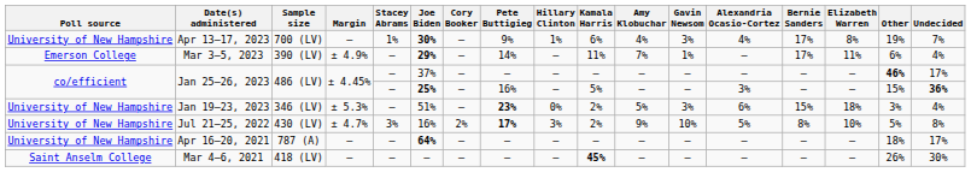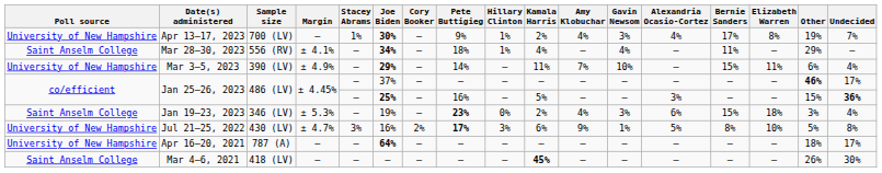 <table class="wikitable tpl-blanktable" style="font-size:90%;text-align:center;">
 <tr valign=bottom style="font-size:90%;">
 <th>Poll source</th>
 <th>Date(s)<br>administered</th>
 <th>Sample<br>size</th>
 <th>Margin<br></th>
 <th>Stacey<br>Abrams</th>
 <th>Joe<br>Biden</th>
 <th>Cory<br>Booker</th>
 <th>Pete<br>Buttigieg</th>
 <th>Hillary<br>Clinton</th>
 <th>Kamala<br>Harris</th>
 <th>Amy<br>Klobuchar</th>
 <th>Gavin<br>Newsom</th>
 <th>Alexandria<br>Ocasio-Cortez</th>
 <th>Bernie<br>Sanders</th>
 <th>Elizabeth<br>Warren</th>
 <th>Other</th>
 <th>Undecided</th>
 </tr>
 <tr>
 <td><a href='#'>University of New Hampshire</a></td>
 <td>Apr 13–17, 2023</td>
 <td>700 (LV)</td>
 <td>–</td>
 <td>1%</td>
 <td><strong>30%</strong></td>
 <td>–</td>
 <td>9%</td>
 <td>1%</td>
-<td>6%</td>
+<td>2%</td>
 <td>4%</td>
 <td>3%</td>
 <td>4%</td>
 <td>17%</td>
 <td>8%</td>
 <td>19%</td>
 <td>7%</td>
 </tr>
 <tr>
-<td><a href='#'>Emerson College</a></td>
+<td><a href='#'>Saint Anselm College</a></td>
+<td>Mar 28–30, 2023</td>
+<td>556 (RV)</td>
+<td>± 4.1%</td>
+<td>–</td>
+<td><strong>34%</strong></td>
+<td>–</td>
+<td>18%</td>
+<td>1%</td>
+<td>4%</td>
+<td>–</td>
+<td>4%</td>
+<td>–</td>
+<td>11%</td>
+<td>–</td>
+<td>29%</td>
+<td>–</td>
+</tr>
+<tr>
+<td><a href='#'>University of New Hampshire</a></td>
 <td>Mar 3–5, 2023</td>
 <td>390 (LV)</td>
 <td>± 4.9%</td>
 <td>–</td>
 <td><strong>29%</strong></td>
 <td>–</td>
 <td>14%</td>
 <td>–</td>
 <td>11%</td>
 <td>7%</td>
-<td>1%</td>
+<td>10%</td>
 <td>–</td>
-<td>17%</td>
+<td>15%</td>
 <td>11%</td>
 <td>6%</td>
 <td>4%</td>
 </tr>
 <tr>
 <td rowspan=2><a href='#'>co/efficient</a></td>
 <td rowspan=2>Jan 25–26, 2023</td>
 <td rowspan=2>486 (LV)</td>
 <td rowspan=2>± 4.45%</td>
 <td>–</td>
 <td>37%</td>
 <td>–</td>
 <td>–</td>
 <td>–</td>
 <td>–</td>
 <td>–</td>
 <td>–</td>
 <td>–</td>
 <td>–</td>
 <td>–</td>
 <td><strong>46%</strong></td>
 <td>17%</td>
 </tr>
 <tr>
 <td>–</td>
 <td><strong>25%</strong></td>
 <td>–</td>
 <td>16%</td>
 <td>–</td>
 <td>5%</td>
 <td>–</td>
 <td>–</td>
 <td>3%</td>
 <td>–</td>
 <td>–</td>
 <td>15%</td>
 <td><strong>36%</strong></td>
 </tr>
 <tr>
-<td><a href='#'>University of New Hampshire</a></td>
+<td><a href='#'>Saint Anselm College</a></td>
 <td>Jan 19–23, 2023</td>
 <td>346 (LV)</td>
 <td>± 5.3%</td>
 <td>–</td>
-<td>51%</td>
+<td>19%</td>
 <td>–</td>
 <td><strong>23%</strong></td>
 <td>0%</td>
 <td>2%</td>
-<td>5%</td>
+<td>4%</td>
 <td>3%</td>
 <td>6%</td>
 <td>15%</td>
 <td>18%</td>
 <td>3%</td>
 <td>4%</td>
 </tr>
 <tr>
 <td><a href='#'>University of New Hampshire</a></td>
 <td>Jul 21–25, 2022</td>
 <td>430 (LV)</td>
 <td>± 4.7%</td>
 <td>3%</td>
 <td>16%</td>
 <td>2%</td>
 <td><strong>17%</strong></td>
 <td>3%</td>
-<td>2%</td>
+<td>6%</td>
 <td>9%</td>
-<td>10%</td>
+<td>1%</td>
 <td>5%</td>
 <td>8%</td>
 <td>10%</td>
 <td>5%</td>
 <td>8%</td>
 </tr>
 <tr>
 <td><a href='#'>University of New Hampshire</a></td>
 <td>Apr 16–20, 2021</td>
 <td>787 (A)</td>
 <td>–</td>
 <td>–</td>
 <td><strong>64%</strong></td>
 <td>–</td>
 <td>–</td>
 <td>–</td>
 <td>–</td>
 <td>–</td>
 <td>–</td>
 <td>–</td>
 <td>–</td>
 <td>–</td>
 <td>18%</td>
 <td>17%</td>
 </tr>
 <tr>
 <td><a href='#'>Saint Anselm College</a></td>
 <td>Mar 4–6, 2021</td>
 <td>418 (LV)</td>
 <td>–</td>
 <td>–</td>
 <td>–</td>
 <td>–</td>
 <td>–</td>
 <td>–</td>
 <td><strong>45%</strong></td>
 <td>–</td>
 <td>–</td>
 <td>–</td>
 <td>–</td>
 <td>–</td>
 <td>26%</td>
 <td>30%</td>
 </tr>
 </table>
